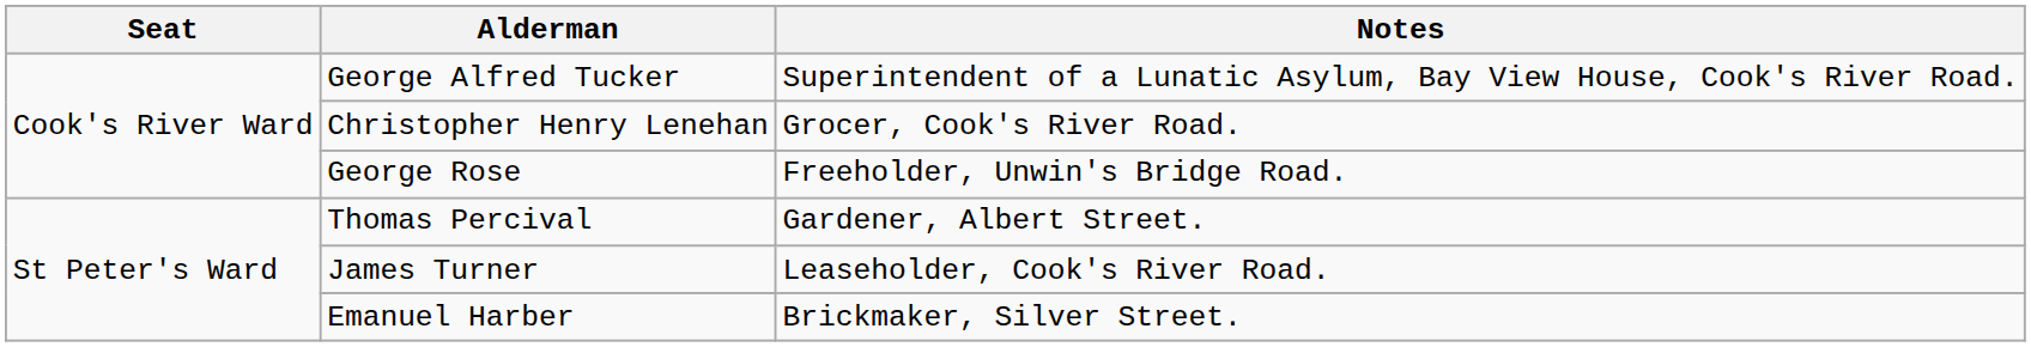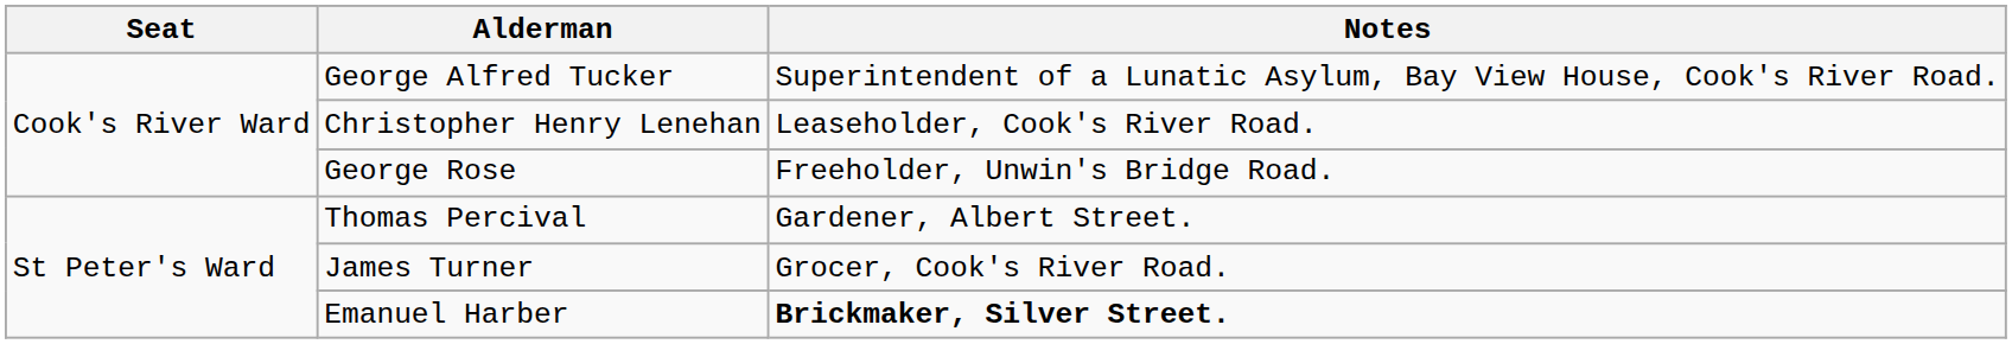 <table class="wikitable">
 <tr>
 <th>Seat</th>
 <th>Alderman</th>
 <th>Notes</th>
 </tr>
 <tr>
 <td rowspan="3">Cook's River Ward</td>
 <td>George Alfred Tucker</td>
 <td>Superintendent of a Lunatic Asylum, Bay View House, Cook's River Road.</td>
 </tr>
 <tr>
 <td>Christopher Henry Lenehan</td>
-<td>Grocer, Cook's River Road.</td>
+<td>Leaseholder, Cook's River Road.</td>
 </tr>
 <tr>
 <td>George Rose</td>
 <td>Freeholder, Unwin's Bridge Road.</td>
 </tr>
 <tr>
 <td rowspan="3">St Peter's Ward</td>
 <td>Thomas Percival</td>
 <td>Gardener, Albert Street.</td>
 </tr>
 <tr>
 <td>James Turner</td>
-<td>Leaseholder, Cook's River Road.</td>
+<td>Grocer, Cook's River Road.</td>
 </tr>
 <tr>
 <td>Emanuel Harber</td>
-<td>Brickmaker, Silver Street.</td>
+<td><strong>Brickmaker, Silver Street.</strong></td>
 </tr>
 </table>
